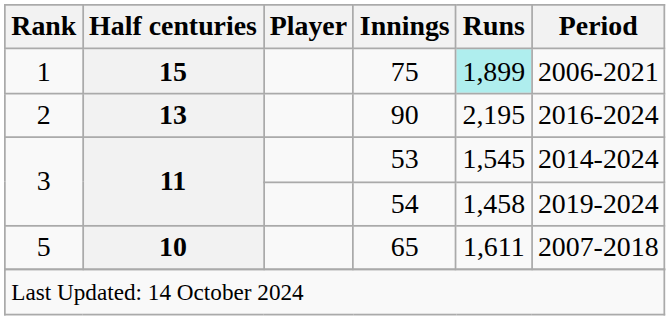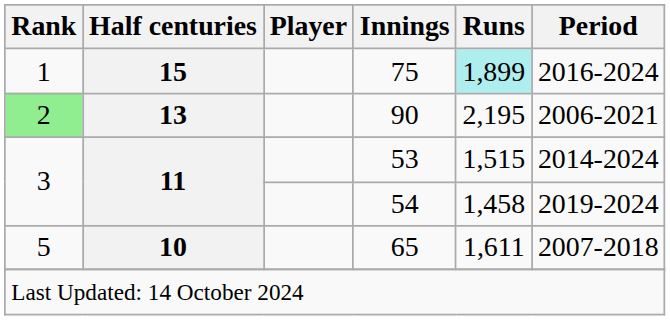 <table class="wikitable plainrowheaders sortable">
 <tr>
 <th scope=col>Rank</th>
 <th scope=col>Half centuries</th>
 <th scope=col>Player</th>
 <th scope=col>Innings</th>
 <th scope=col>Runs</th>
 <th scope=col>Period</th>
 </tr>
 <tr>
 <td align=center>1</td>
 <th scope=row style=text-align:center;>15</th>
 <td></td>
 <td align=center>75</td>
 <td align=center style="background: paleturquoise;">1,899</td>
-<td>2006-2021</td>
+<td>2016-2024</td>
 </tr>
 <tr>
-<td align=center>2</td>
+<td align=center style="background: lightgreen;">2</td>
 <th scope=row style=text-align:center;>13</th>
 <td></td>
 <td align=center>90</td>
 <td align=center>2,195</td>
-<td>2016-2024</td>
+<td>2006-2021</td>
 </tr>
 <tr>
 <td align=center rowspan=2>3</td>
 <th scope=row style=text-align:center; rowspan=2>11</th>
 <td></td>
 <td align=center>53</td>
-<td align=center>1,545</td>
+<td align=center>1,515</td>
 <td>2014-2024</td>
 </tr>
 <tr>
 <td></td>
 <td align=center>54</td>
 <td align=center>1,458</td>
 <td>2019-2024</td>
 </tr>
 <tr>
 <td align=center>5</td>
 <th scope=row style=text-align:center;>10</th>
 <td></td>
 <td align=center>65</td>
 <td align=center>1,611</td>
 <td>2007-2018</td>
 </tr>
 <tr>
 </tr>
 <tr class=sortbottom>
 <td colspan=6><small>Last Updated: 14 October 2024</small></td>
 </tr>
 </table>
